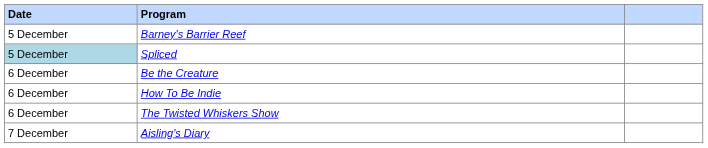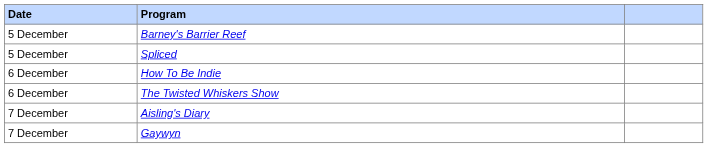 <table border="1" cellpadding="4" cellspacing="0"  style="text-align:left; font-size:87%; border-collapse:collapse; width:70%;">
 <tr style="background:#C1D8FF;">
 <th width=6%>Date</th>
 <th style="width:25%;">Program</th>
 <th width=4%></th>
 </tr>
 <tr>
 <td>5 December</td>
 <td><em><a href='#'>Barney's Barrier Reef</a></em></td>
 <td></td>
 </tr>
 <tr>
-<td style="background: lightblue;">5 December</td>
+<td>5 December</td>
 <td><em><a href='#'>Spliced</a></em></td>
-<td></td>
-</tr>
-<tr>
-<td>6 December</td>
-<td><em><a href='#'>Be the Creature</a></em></td>
 <td></td>
 </tr>
 <tr>
 <td>6 December</td>
 <td><em><a href='#'>How To Be Indie</a></em></td>
 <td></td>
 </tr>
 <tr>
 <td>6 December</td>
 <td><em><a href='#'>The Twisted Whiskers Show</a></em></td>
 <td></td>
 </tr>
 <tr>
 <td>7 December</td>
 <td><em><a href='#'>Aisling's Diary</a></em></td>
 <td></td>
 </tr>
+<tr>
+<td>7 December</td>
+<td><em><a href='#'>Gaywyn</a></em></td>
+<td></td>
+</tr>
 </table>
